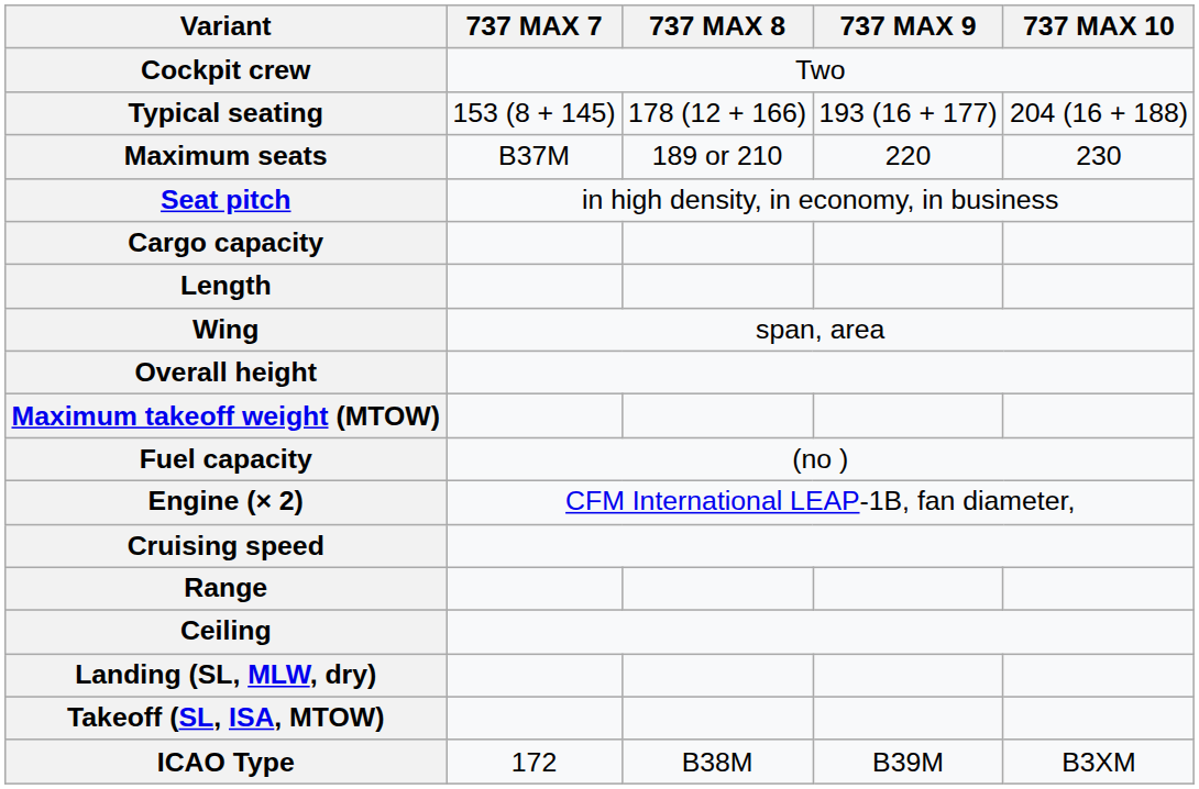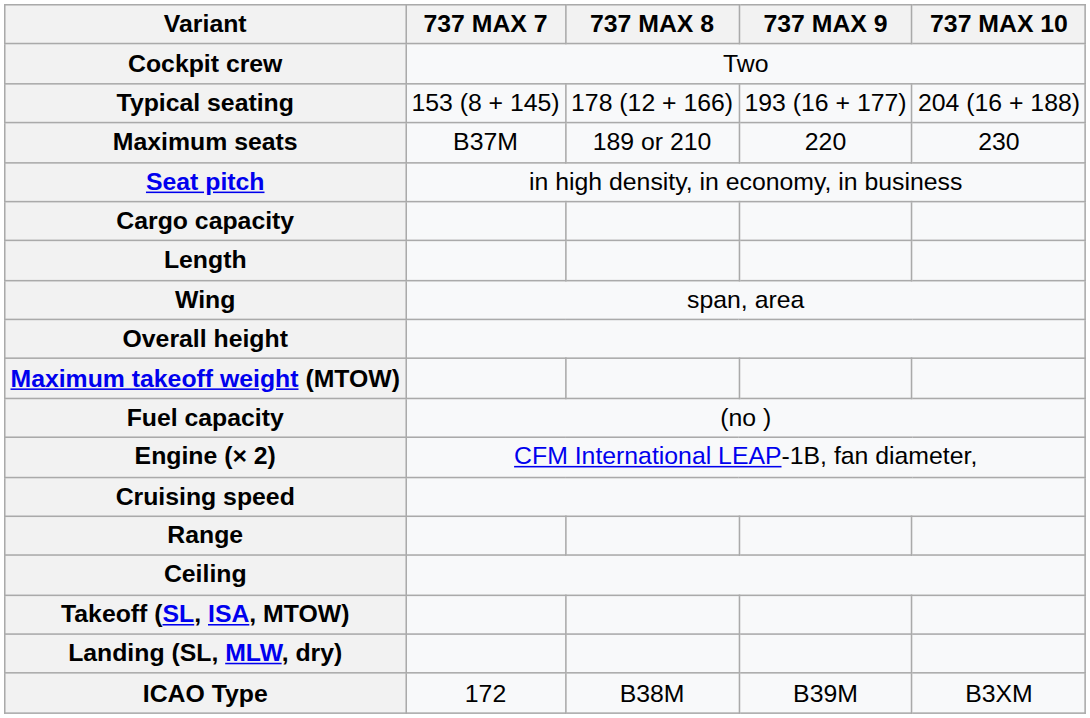 <table class="wikitable sortable sticky-header" style="text-align: center;background:#f8f9faff;">
 <tr>
 <th>Variant</th>
 <th>737 MAX 7</th>
 <th>737 MAX 8</th>
 <th>737 MAX 9</th>
 <th>737 MAX 10</th>
 </tr>
 <tr>
 <th>Cockpit crew</th>
 <td colspan="4">Two</td>
 </tr>
 <tr>
 <th>Typical seating</th>
 <td>153 (8 + 145)</td>
 <td>178 (12 + 166)</td>
 <td>193 (16 + 177)</td>
 <td>204 (16 + 188)</td>
 </tr>
 <tr>
 <th>Maximum seats</th>
 <td>B37M</td>
 <td>189 or 210</td>
 <td>220</td>
 <td>230</td>
 </tr>
 <tr>
 <th><a href='#'>Seat pitch</a></th>
 <td colspan=4> in high density,  in economy,  in business</td>
 </tr>
 <tr>
 <th>Cargo capacity</th>
 <td></td>
 <td></td>
 <td></td>
 <td></td>
 </tr>
 <tr>
 <th>Length</th>
 <td></td>
 <td></td>
 <td></td>
 <td></td>
 </tr>
 <tr>
 <th>Wing</th>
 <td colspan=4> span,  area</td>
 </tr>
 <tr>
 <th>Overall height</th>
 <td colspan=4></td>
 </tr>
 <tr>
 <th><a href='#'>Maximum takeoff weight</a> (MTOW)</th>
 <td></td>
 <td></td>
 <td></td>
 <td></td>
 </tr>
 <tr>
 <th>Fuel capacity</th>
 <td colspan=4>  (no )</td>
 </tr>
 <tr>
 <th>Engine (× 2)</th>
 <td colspan=4><a href='#'>CFM International LEAP</a>-1B,  fan diameter, </td>
 </tr>
 <tr>
 <th>Cruising speed</th>
 <td colspan=4></td>
 </tr>
 <tr>
 <th>Range</th>
 <td></td>
 <td></td>
 <td></td>
 <td></td>
 </tr>
 <tr>
 <th>Ceiling</th>
 <td colspan=4></td>
 </tr>
 <tr>
-<th>Landing (SL, <a href='#'>MLW</a>, dry)</th>
+<th>Takeoff (<a href='#'>SL</a>, <a href='#'>ISA</a>, MTOW)</th>
 <td></td>
 <td></td>
 <td></td>
 <td></td>
 </tr>
 <tr>
-<th>Takeoff (<a href='#'>SL</a>, <a href='#'>ISA</a>, MTOW)</th>
+<th>Landing (SL, <a href='#'>MLW</a>, dry)</th>
 <td></td>
 <td></td>
 <td></td>
 <td></td>
 </tr>
 <tr>
 <th>ICAO Type</th>
 <td>172</td>
 <td>B38M</td>
 <td>B39M</td>
 <td>B3XM</td>
 </tr>
 </table>
